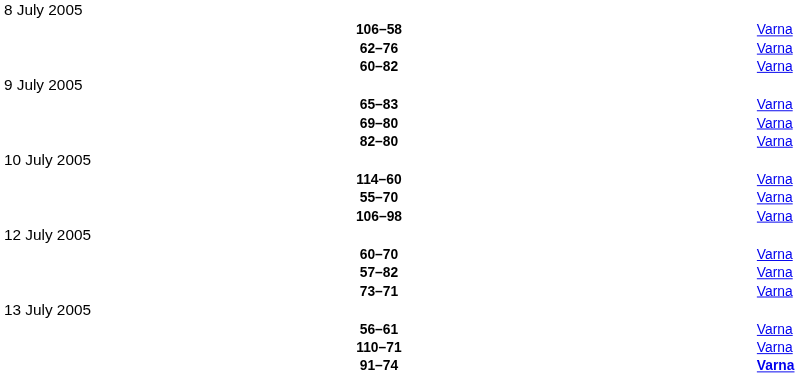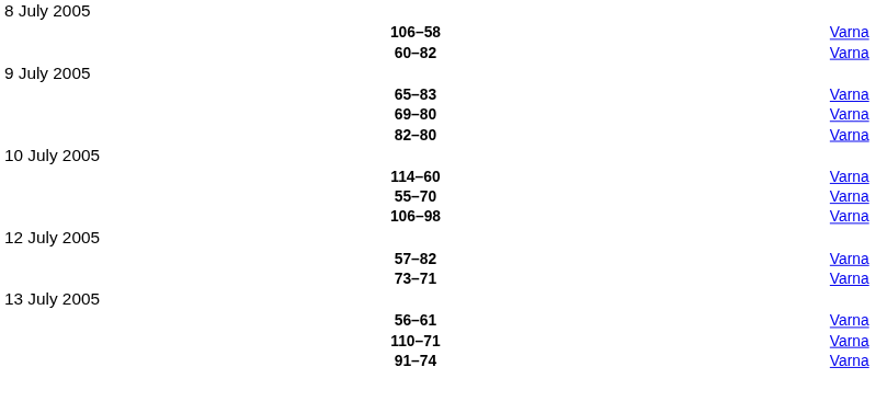 <table style="width:100%;" cellspacing="1">
 <tr>
 <th width=25%></th>
 <th width=3%></th>
 <th width=6%></th>
 <th width=3%></th>
 <th width=25%></th>
 </tr>
 <tr>
 <td>8 July 2005</td>
 </tr>
 <tr style=font-size:90%>
 <td align=right><strong></strong></td>
 <td></td>
 <td align=center><strong>106–58</strong></td>
-<td></td>
-<td><strong></strong></td>
-<td><a href='#'>Varna</a></td>
-</tr>
-<tr style=font-size:90%>
-<td align=right><strong></strong></td>
-<td></td>
-<td align=center><strong>62–76</strong></td>
 <td></td>
 <td><strong></strong></td>
 <td><a href='#'>Varna</a></td>
 </tr>
 <tr style=font-size:90%>
 <td align=right><strong></strong></td>
 <td></td>
 <td align=center><strong>60–82</strong></td>
 <td></td>
 <td><strong></strong></td>
 <td><a href='#'>Varna</a></td>
 </tr>
 <tr>
 <td>9 July 2005</td>
 </tr>
 <tr style=font-size:90%>
 <td align=right><strong></strong></td>
 <td></td>
 <td align=center><strong>65–83</strong></td>
 <td></td>
 <td><strong></strong></td>
 <td><a href='#'>Varna</a></td>
 </tr>
 <tr style=font-size:90%>
 <td align=right><strong></strong></td>
 <td></td>
 <td align=center><strong>69–80</strong></td>
 <td></td>
 <td><strong></strong></td>
 <td><a href='#'>Varna</a></td>
 </tr>
 <tr style=font-size:90%>
 <td align=right><strong></strong></td>
 <td></td>
 <td align=center><strong>82–80</strong></td>
 <td></td>
 <td><strong></strong></td>
 <td><a href='#'>Varna</a></td>
 </tr>
 <tr>
 <td>10 July 2005</td>
 </tr>
 <tr style=font-size:90%>
 <td align=right><strong></strong></td>
 <td></td>
 <td align=center><strong>114–60</strong></td>
 <td></td>
 <td><strong></strong></td>
 <td><a href='#'>Varna</a></td>
 </tr>
 <tr style=font-size:90%>
 <td align=right><strong></strong></td>
 <td></td>
 <td align=center><strong>55–70</strong></td>
 <td></td>
 <td><strong></strong></td>
 <td><a href='#'>Varna</a></td>
 </tr>
 <tr style=font-size:90%>
 <td align=right><strong></strong></td>
 <td></td>
 <td align=center><strong>106–98</strong></td>
 <td></td>
 <td><strong></strong></td>
 <td><a href='#'>Varna</a></td>
 </tr>
 <tr>
 <td>12 July 2005</td>
 </tr>
 <tr style=font-size:90%>
 <td align=right><strong></strong></td>
 <td></td>
-<td align=center><strong>60–70</strong></td>
-<td></td>
-<td><strong></strong></td>
-<td><a href='#'>Varna</a></td>
-</tr>
-<tr style=font-size:90%>
-<td align=right><strong></strong></td>
-<td></td>
 <td align=center><strong>57–82</strong></td>
 <td></td>
 <td><strong></strong></td>
 <td><a href='#'>Varna</a></td>
 </tr>
 <tr style=font-size:90%>
 <td align=right><strong></strong></td>
 <td></td>
 <td align=center><strong>73–71</strong></td>
 <td></td>
 <td><strong></strong></td>
 <td><a href='#'>Varna</a></td>
 </tr>
 <tr>
 <td>13 July 2005</td>
 </tr>
 <tr style=font-size:90%>
 <td align=right><strong></strong></td>
 <td></td>
 <td align=center><strong>56–61</strong></td>
 <td></td>
 <td><strong></strong></td>
 <td><a href='#'>Varna</a></td>
 </tr>
 <tr style=font-size:90%>
 <td align=right><strong></strong></td>
 <td></td>
 <td align=center><strong>110–71</strong></td>
 <td></td>
 <td><strong></strong></td>
 <td><a href='#'>Varna</a></td>
 </tr>
 <tr style=font-size:90%>
 <td align=right><strong></strong></td>
 <td></td>
 <td align=center><strong>91–74</strong></td>
 <td></td>
 <td><strong></strong></td>
-<td><strong><a href='#'>Varna</a></strong></td>
+<td><a href='#'>Varna</a></td>
 </tr>
 </table>
